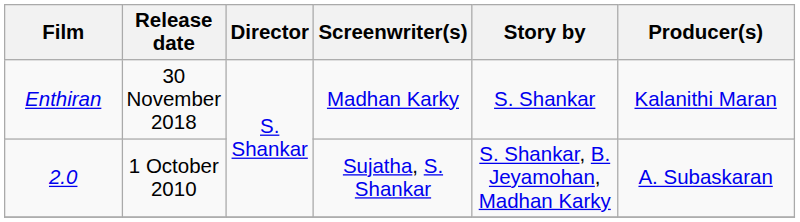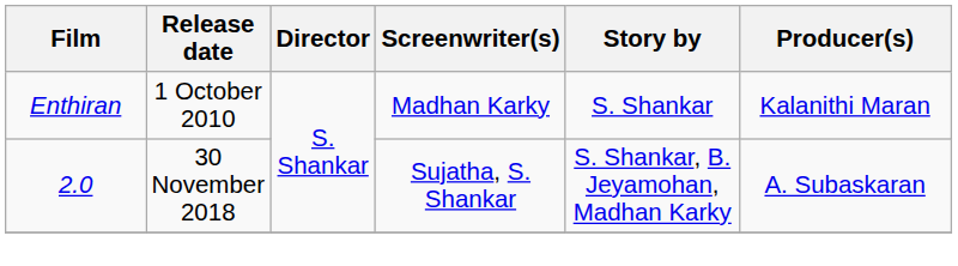 <table class="wikitable plainrowheaders" style="text-align:center; width:99%;">
 <tr>
 <th width="17%">Film</th>
 <th>Release date</th>
 <th>Director</th>
 <th width=18%>Screenwriter(s)</th>
 <th width=20%>Story by</th>
 <th width=26%>Producer(s)</th>
 </tr>
 <tr>
 <td><em><a href='#'>Enthiran</a></em></td>
-<td>30 November 2018</td>
+<td>1 October 2010</td>
 <td rowspan=2><a href='#'>S. Shankar</a></td>
 <td><a href='#'>Madhan Karky</a></td>
 <td><a href='#'>S. Shankar</a></td>
 <td><a href='#'>Kalanithi Maran</a></td>
 </tr>
 <tr>
 <td><em><a href='#'>2.0</a></em></td>
-<td>1 October 2010</td>
+<td>30 November 2018</td>
 <td><a href='#'>Sujatha</a>, <a href='#'>S. Shankar</a></td>
 <td><a href='#'>S. Shankar</a>, <a href='#'>B. Jeyamohan</a>, <a href='#'>Madhan Karky</a></td>
 <td><a href='#'>A. Subaskaran</a></td>
 </tr>
 <tr>
 </tr>
 </table>
